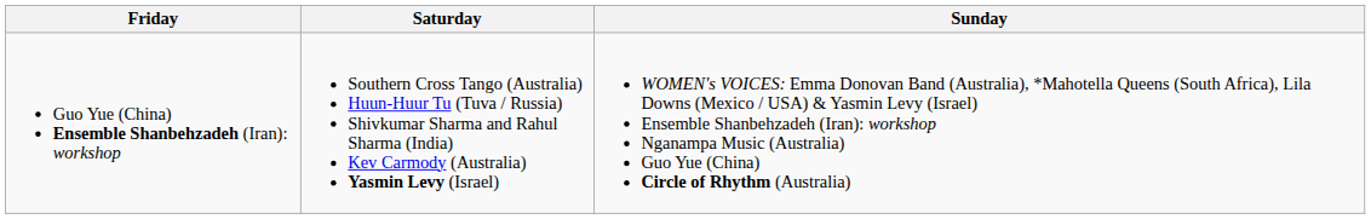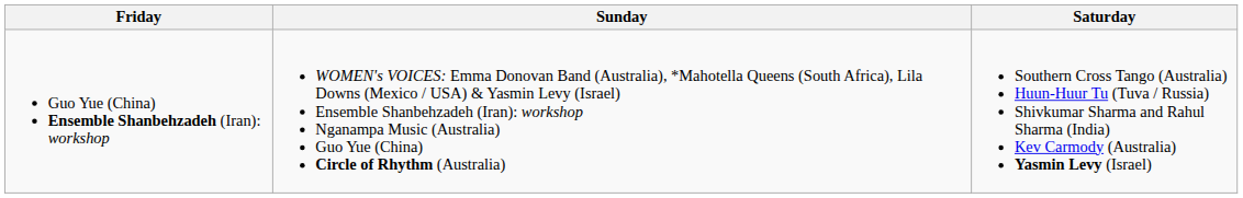 <table class="wikitable">
 <tr>
 <th>Friday</th>
+<th>Sunday</th>
 <th>Saturday</th>
-<th>Sunday</th>
 </tr>
 <tr>
 <td><br><ul><li>Guo Yue (China)</li><li><strong>Ensemble Shanbehzadeh</strong> (Iran): <em>workshop</em></li></ul></td>
+<td><br><ul><li><em>WOMEN's VOICES:</em> Emma Donovan Band (Australia), *Mahotella Queens (South Africa), Lila Downs (Mexico / USA) & Yasmin Levy (Israel)</li><li>Ensemble Shanbehzadeh (Iran): <em>workshop</em></li><li>Nganampa Music (Australia)</li><li>Guo Yue (China)</li><li><strong>Circle of Rhythm</strong> (Australia)</li></ul></td>
 <td><br><ul><li>Southern Cross Tango (Australia)</li><li><a href='#'>Huun-Huur Tu</a> (Tuva / Russia)</li><li>Shivkumar Sharma and Rahul Sharma (India)</li><li><a href='#'>Kev Carmody</a> (Australia)</li><li><strong>Yasmin Levy</strong> (Israel)</li></ul></td>
-<td><br><ul><li><em>WOMEN's VOICES:</em> Emma Donovan Band (Australia), *Mahotella Queens (South Africa), Lila Downs (Mexico / USA) & Yasmin Levy (Israel)</li><li>Ensemble Shanbehzadeh (Iran): <em>workshop</em></li><li>Nganampa Music (Australia)</li><li>Guo Yue (China)</li><li><strong>Circle of Rhythm</strong> (Australia)</li></ul></td>
 </tr>
 </table>
